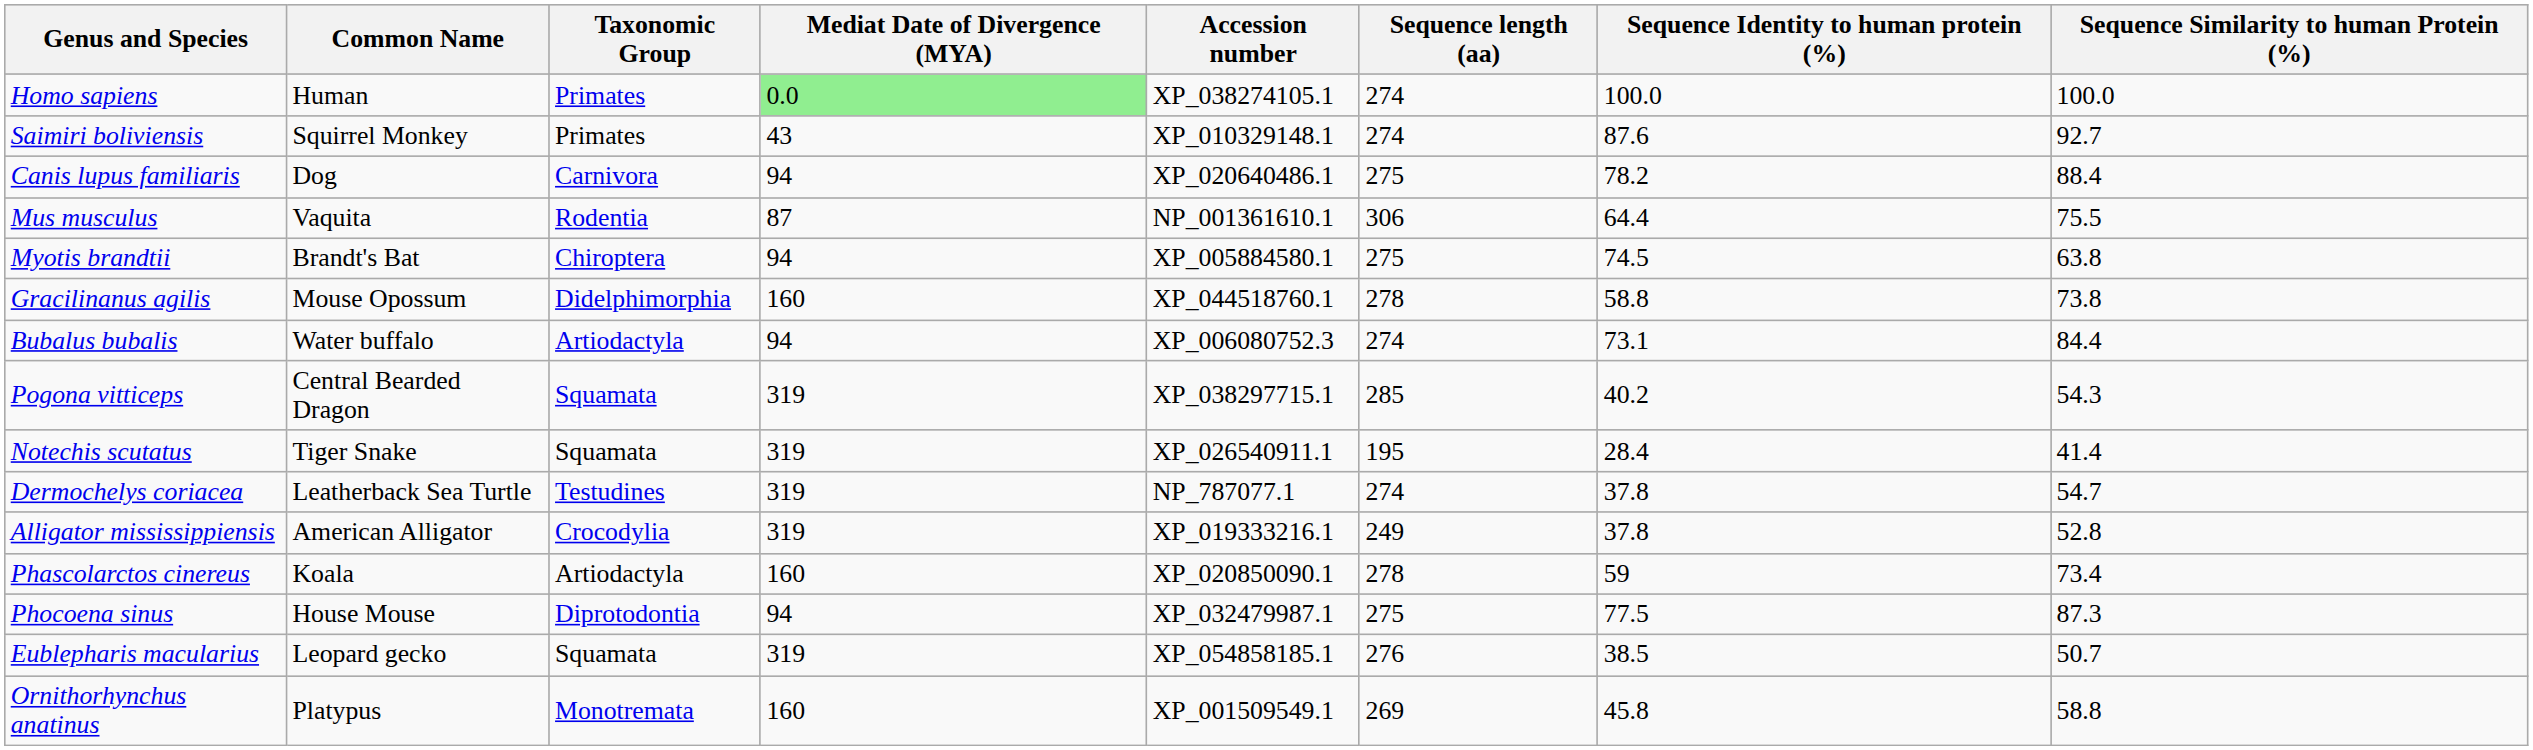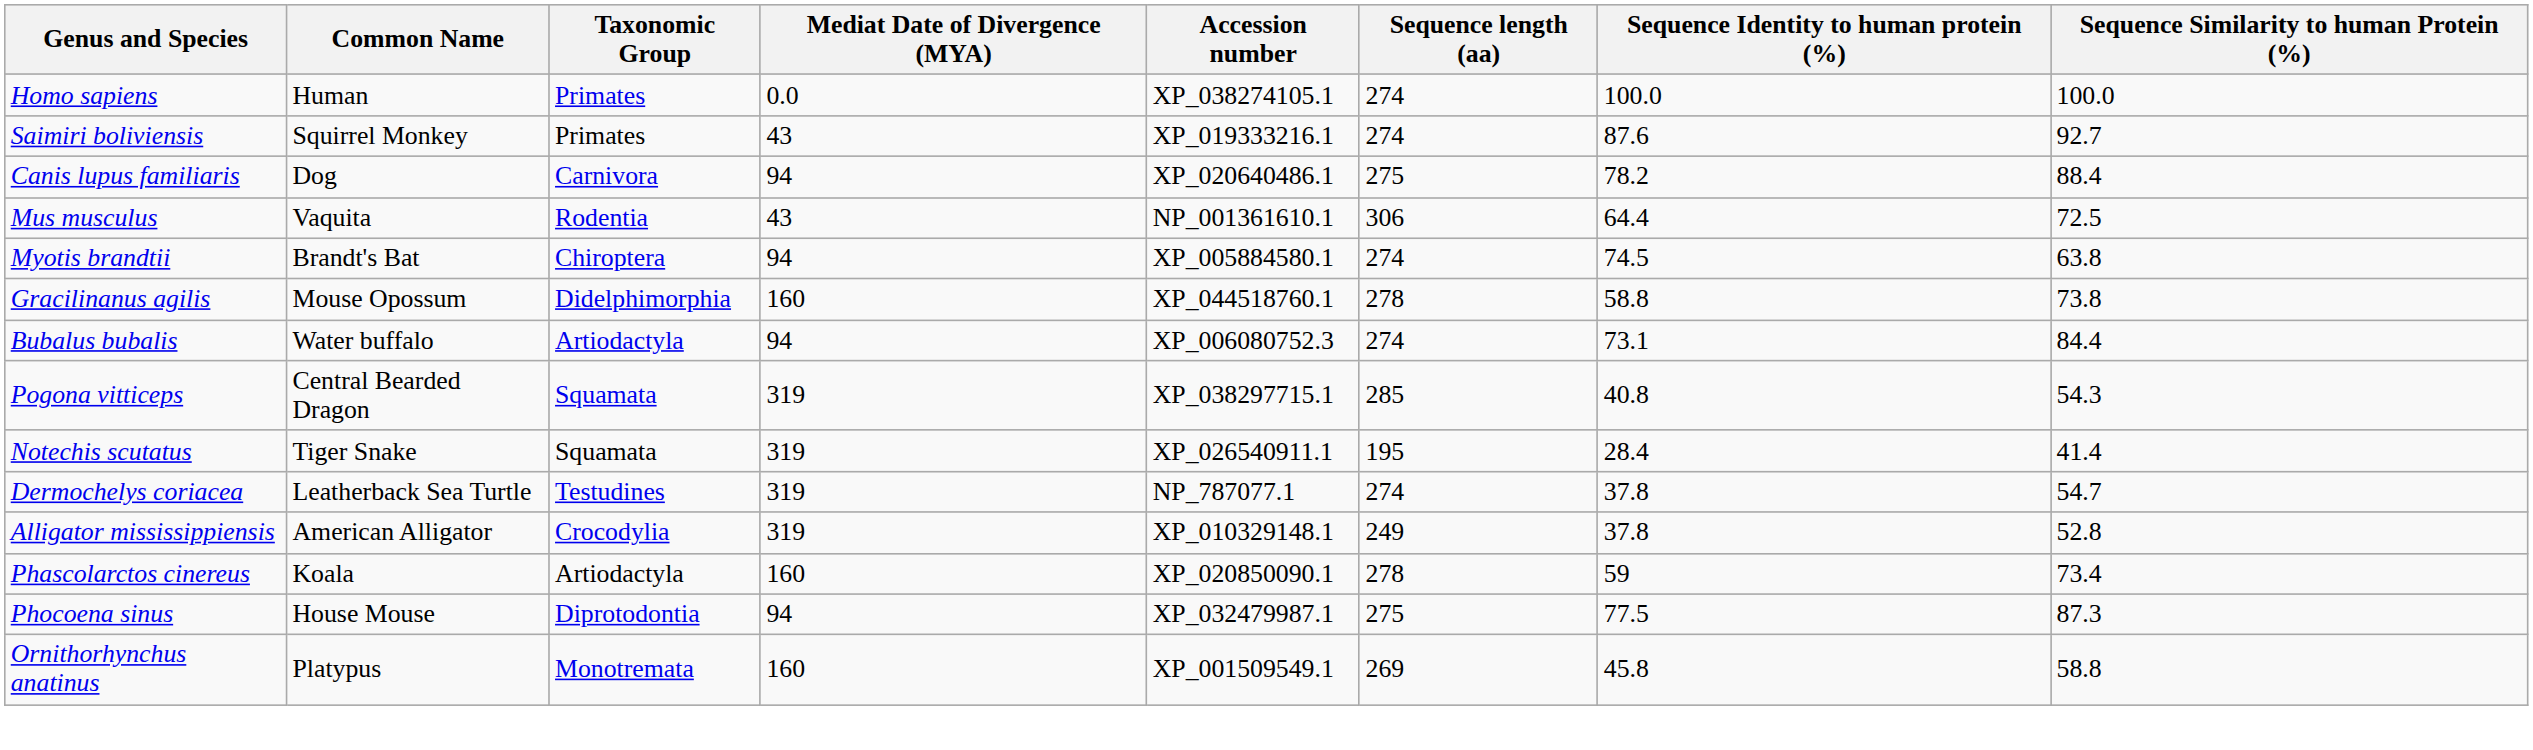 <table class="wikitable">
 <tr>
 <th>Genus and Species</th>
 <th>Common Name</th>
 <th>Taxonomic Group</th>
 <th>Mediat Date of Divergence (MYA)</th>
 <th>Accession number</th>
 <th>Sequence length (aa)</th>
 <th>Sequence Identity to human protein (%)</th>
 <th>Sequence Similarity to human Protein (%)</th>
 </tr>
 <tr>
 <td><em><a href='#'>Homo sapiens</a></em></td>
 <td>Human</td>
 <td><a href='#'>Primates</a></td>
-<td style="background: lightgreen;">0.0</td>
+<td>0.0</td>
 <td>XP_038274105.1</td>
 <td>274</td>
 <td>100.0</td>
 <td>100.0</td>
 </tr>
 <tr>
 <td><em><a href='#'>Saimiri boliviensis</a></em></td>
 <td>Squirrel Monkey</td>
 <td>Primates</td>
 <td>43</td>
-<td>XP_010329148.1</td>
+<td>XP_019333216.1</td>
 <td>274</td>
 <td>87.6</td>
 <td>92.7</td>
 </tr>
 <tr>
 <td><em><a href='#'>Canis lupus familiaris</a></em></td>
 <td>Dog</td>
 <td><a href='#'>Carnivora</a></td>
 <td>94</td>
 <td>XP_020640486.1</td>
 <td>275</td>
 <td>78.2</td>
 <td>88.4</td>
 </tr>
 <tr>
 <td><em><a href='#'>Mus musculus</a></em></td>
 <td>Vaquita</td>
 <td><a href='#'>Rodentia</a></td>
-<td>87</td>
+<td>43</td>
 <td>NP_001361610.1</td>
 <td>306</td>
 <td>64.4</td>
-<td>75.5</td>
+<td>72.5</td>
 </tr>
 <tr>
 <td><em><a href='#'>Myotis brandtii</a></em></td>
 <td>Brandt's Bat</td>
 <td><a href='#'>Chiroptera</a></td>
 <td>94</td>
 <td>XP_005884580.1</td>
-<td>275</td>
+<td>274</td>
 <td>74.5</td>
 <td>63.8</td>
 </tr>
 <tr>
 <td><em><a href='#'>Gracilinanus agilis</a></em></td>
 <td>Mouse Opossum</td>
 <td><a href='#'>Didelphimorphia</a></td>
 <td>160</td>
 <td>XP_044518760.1</td>
 <td>278</td>
 <td>58.8</td>
 <td>73.8</td>
 </tr>
 <tr>
 <td><em><a href='#'>Bubalus bubalis</a></em></td>
 <td>Water buffalo</td>
 <td><a href='#'>Artiodactyla</a></td>
 <td>94</td>
 <td>XP_006080752.3</td>
 <td>274</td>
 <td>73.1</td>
 <td>84.4</td>
 </tr>
 <tr>
 <td><em><a href='#'>Pogona vitticeps</a></em></td>
 <td>Central Bearded Dragon</td>
 <td><a href='#'>Squamata</a></td>
 <td>319</td>
 <td>XP_038297715.1</td>
 <td>285</td>
-<td>40.2</td>
+<td>40.8</td>
 <td>54.3</td>
 </tr>
 <tr>
 <td><em><a href='#'>Notechis scutatus</a></em></td>
 <td>Tiger Snake</td>
 <td>Squamata</td>
 <td>319</td>
 <td>XP_026540911.1</td>
 <td>195</td>
 <td>28.4</td>
 <td>41.4</td>
 </tr>
 <tr>
 <td><em><a href='#'>Dermochelys coriacea</a></em></td>
 <td>Leatherback Sea Turtle</td>
 <td><a href='#'>Testudines</a></td>
 <td>319</td>
 <td>NP_787077.1</td>
 <td>274</td>
 <td>37.8</td>
 <td>54.7</td>
 </tr>
 <tr>
 <td><em><a href='#'>Alligator mississippiensis</a></em></td>
 <td>American Alligator</td>
 <td><a href='#'>Crocodylia</a></td>
 <td>319</td>
-<td>XP_019333216.1</td>
+<td>XP_010329148.1</td>
 <td>249</td>
 <td>37.8</td>
 <td>52.8</td>
 </tr>
 <tr>
 <td><em><a href='#'>Phascolarctos cinereus</a></em></td>
 <td>Koala</td>
 <td>Artiodactyla</td>
 <td>160</td>
 <td>XP_020850090.1</td>
 <td>278</td>
 <td>59</td>
 <td>73.4</td>
 </tr>
 <tr>
 <td><em><a href='#'>Phocoena sinus</a></em></td>
 <td>House Mouse</td>
 <td><a href='#'>Diprotodontia</a></td>
 <td>94</td>
 <td>XP_032479987.1</td>
 <td>275</td>
 <td>77.5</td>
 <td>87.3</td>
 </tr>
 <tr>
-<td><em><a href='#'>Eublepharis macularius</a></em></td>
-<td>Leopard gecko</td>
-<td>Squamata</td>
-<td>319</td>
-<td>XP_054858185.1</td>
-<td>276</td>
-<td>38.5</td>
-<td>50.7</td>
-</tr>
-<tr>
 <td><em><a href='#'>Ornithorhynchus anatinus</a></em></td>
 <td>Platypus</td>
 <td><a href='#'>Monotremata</a></td>
 <td>160</td>
 <td>XP_001509549.1</td>
 <td>269</td>
 <td>45.8</td>
 <td>58.8</td>
 </tr>
 </table>
